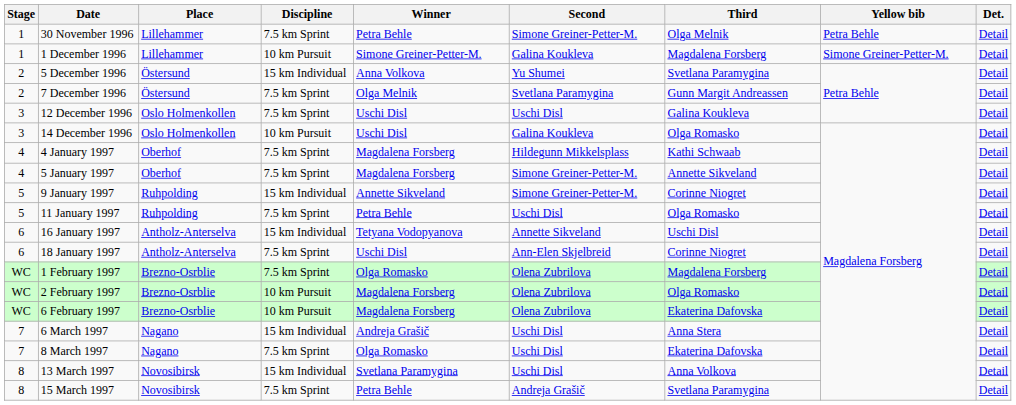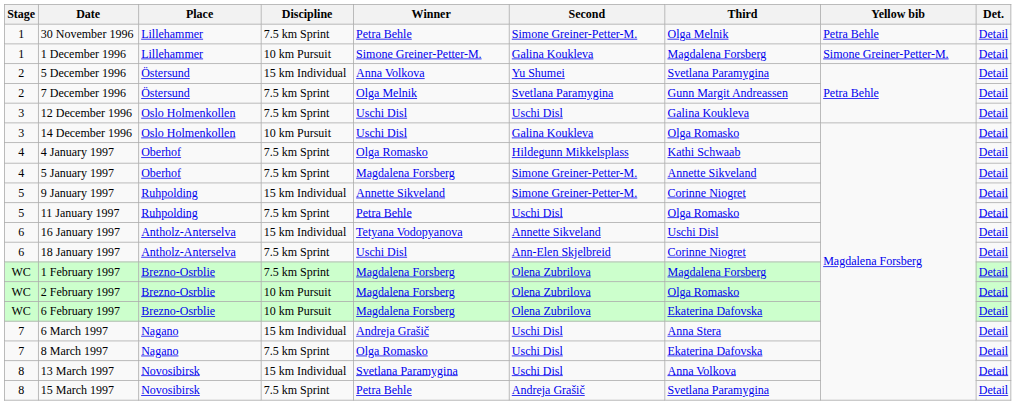 <table class="wikitable" style="font-size:95%;">
 <tr>
 <th width="10">Stage</th>
 <th width="120">Date</th>
 <th width="148">Place</th>
 <th width="110">Discipline</th>
 <th width="190">Winner</th>
 <th width="190">Second</th>
 <th width="190">Third</th>
 <th width="190">Yellow bib <br> </th>
 <th width="8">Det.</th>
 </tr>
 <tr>
 <td align=center>1</td>
 <td>30 November 1996</td>
 <td> <a href='#'>Lillehammer</a></td>
 <td>7.5 km Sprint</td>
 <td> <a href='#'>Petra Behle</a></td>
 <td> <a href='#'>Simone Greiner-Petter-M.</a></td>
 <td> <a href='#'>Olga Melnik</a></td>
 <td> <a href='#'>Petra Behle</a></td>
 <td><a href='#'>Detail</a></td>
 </tr>
 <tr>
 <td align=center>1</td>
 <td>1 December 1996</td>
 <td> <a href='#'>Lillehammer</a></td>
 <td>10 km Pursuit</td>
 <td> <a href='#'>Simone Greiner-Petter-M.</a></td>
 <td> <a href='#'>Galina Koukleva</a></td>
 <td> <a href='#'>Magdalena Forsberg</a></td>
 <td> <a href='#'>Simone Greiner-Petter-M.</a></td>
 <td><a href='#'>Detail</a></td>
 </tr>
 <tr>
 <td align=center>2</td>
 <td>5 December 1996</td>
 <td> <a href='#'>Östersund</a></td>
 <td>15 km Individual</td>
 <td> <a href='#'>Anna Volkova</a></td>
 <td> <a href='#'>Yu Shumei</a></td>
 <td> <a href='#'>Svetlana Paramygina</a></td>
 <td rowspan="3"> <a href='#'>Petra Behle</a></td>
 <td><a href='#'>Detail</a></td>
 </tr>
 <tr>
 <td align=center>2</td>
 <td>7 December 1996</td>
 <td> <a href='#'>Östersund</a></td>
 <td>7.5 km Sprint</td>
 <td> <a href='#'>Olga Melnik</a></td>
 <td> <a href='#'>Svetlana Paramygina</a></td>
 <td> <a href='#'>Gunn Margit Andreassen</a></td>
 <td><a href='#'>Detail</a></td>
 </tr>
 <tr>
 <td align=center>3</td>
 <td>12 December 1996</td>
 <td> <a href='#'>Oslo Holmenkollen</a></td>
 <td>7.5 km Sprint</td>
 <td> <a href='#'>Uschi Disl</a></td>
 <td> <a href='#'>Uschi Disl</a></td>
 <td> <a href='#'>Galina Koukleva</a></td>
 <td><a href='#'>Detail</a></td>
 </tr>
 <tr>
 <td align=center>3</td>
 <td>14 December 1996</td>
 <td> <a href='#'>Oslo Holmenkollen</a></td>
 <td>10 km Pursuit</td>
 <td> <a href='#'>Uschi Disl</a></td>
 <td> <a href='#'>Galina Koukleva</a></td>
 <td> <a href='#'>Olga Romasko</a></td>
 <td rowspan="14"> <a href='#'>Magdalena Forsberg</a></td>
 <td><a href='#'>Detail</a></td>
 </tr>
 <tr>
 <td align=center>4</td>
 <td>4 January 1997</td>
 <td> <a href='#'>Oberhof</a></td>
 <td>7.5 km Sprint</td>
-<td> <a href='#'>Magdalena Forsberg</a></td>
+<td> <a href='#'>Olga Romasko</a></td>
 <td> <a href='#'>Hildegunn Mikkelsplass</a></td>
 <td> <a href='#'>Kathi Schwaab</a></td>
 <td><a href='#'>Detail</a></td>
 </tr>
 <tr>
 <td align=center>4</td>
 <td>5 January 1997</td>
 <td> <a href='#'>Oberhof</a></td>
 <td>7.5 km Sprint</td>
 <td> <a href='#'>Magdalena Forsberg</a></td>
 <td> <a href='#'>Simone Greiner-Petter-M.</a></td>
 <td> <a href='#'>Annette Sikveland</a></td>
 <td><a href='#'>Detail</a></td>
 </tr>
 <tr>
 <td align=center>5</td>
 <td>9 January 1997</td>
 <td> <a href='#'>Ruhpolding</a></td>
 <td>15 km Individual</td>
 <td> <a href='#'>Annette Sikveland</a></td>
 <td> <a href='#'>Simone Greiner-Petter-M.</a></td>
 <td> <a href='#'>Corinne Niogret</a></td>
 <td><a href='#'>Detail</a></td>
 </tr>
 <tr>
 <td align=center>5</td>
 <td>11 January 1997</td>
 <td> <a href='#'>Ruhpolding</a></td>
 <td>7.5 km Sprint</td>
 <td> <a href='#'>Petra Behle</a></td>
 <td> <a href='#'>Uschi Disl</a></td>
 <td> <a href='#'>Olga Romasko</a></td>
 <td><a href='#'>Detail</a></td>
 </tr>
 <tr>
 <td align=center>6</td>
 <td>16 January 1997</td>
 <td> <a href='#'>Antholz-Anterselva</a></td>
 <td>15 km Individual</td>
 <td> <a href='#'>Tetyana Vodopyanova</a></td>
 <td> <a href='#'>Annette Sikveland</a></td>
 <td> <a href='#'>Uschi Disl</a></td>
 <td><a href='#'>Detail</a></td>
 </tr>
 <tr>
 <td align=center>6</td>
 <td>18 January 1997</td>
 <td> <a href='#'>Antholz-Anterselva</a></td>
 <td>7.5 km Sprint</td>
 <td> <a href='#'>Uschi Disl</a></td>
 <td> <a href='#'>Ann-Elen Skjelbreid</a></td>
 <td> <a href='#'>Corinne Niogret</a></td>
 <td><a href='#'>Detail</a></td>
 </tr>
 <tr style="background:#CCFFCC">
 <td align=center>WC</td>
 <td>1 February 1997</td>
 <td> <a href='#'>Brezno-Osrblie</a></td>
 <td>7.5 km Sprint</td>
-<td> <a href='#'>Olga Romasko</a></td>
+<td> <a href='#'>Magdalena Forsberg</a></td>
 <td> <a href='#'>Olena Zubrilova</a></td>
 <td> <a href='#'>Magdalena Forsberg</a></td>
 <td><a href='#'>Detail</a></td>
 </tr>
 <tr style="background:#CCFFCC">
 <td align=center>WC</td>
 <td>2 February 1997</td>
 <td> <a href='#'>Brezno-Osrblie</a></td>
 <td>10 km Pursuit</td>
 <td> <a href='#'>Magdalena Forsberg</a></td>
 <td> <a href='#'>Olena Zubrilova</a></td>
 <td> <a href='#'>Olga Romasko</a></td>
 <td><a href='#'>Detail</a></td>
 </tr>
 <tr style="background:#CCFFCC">
 <td align=center>WC</td>
 <td>6 February 1997</td>
 <td> <a href='#'>Brezno-Osrblie</a></td>
 <td>10 km Pursuit</td>
 <td> <a href='#'>Magdalena Forsberg</a></td>
 <td> <a href='#'>Olena Zubrilova</a></td>
 <td> <a href='#'>Ekaterina Dafovska</a></td>
 <td><a href='#'>Detail</a></td>
 </tr>
 <tr>
 <td align=center>7</td>
 <td>6 March 1997</td>
 <td> <a href='#'>Nagano</a></td>
 <td>15 km Individual</td>
 <td> <a href='#'>Andreja Grašič</a></td>
 <td> <a href='#'>Uschi Disl</a></td>
 <td> <a href='#'>Anna Stera</a></td>
 <td><a href='#'>Detail</a></td>
 </tr>
 <tr>
 <td align=center>7</td>
 <td>8 March 1997</td>
 <td> <a href='#'>Nagano</a></td>
 <td>7.5 km Sprint</td>
 <td> <a href='#'>Olga Romasko</a></td>
 <td> <a href='#'>Uschi Disl</a></td>
 <td> <a href='#'>Ekaterina Dafovska</a></td>
 <td><a href='#'>Detail</a></td>
 </tr>
 <tr>
 <td align=center>8</td>
 <td>13 March 1997</td>
 <td> <a href='#'>Novosibirsk</a></td>
 <td>15 km Individual</td>
 <td> <a href='#'>Svetlana Paramygina</a></td>
 <td> <a href='#'>Uschi Disl</a></td>
 <td> <a href='#'>Anna Volkova</a></td>
 <td><a href='#'>Detail</a></td>
 </tr>
 <tr>
 <td align=center>8</td>
 <td>15 March 1997</td>
 <td> <a href='#'>Novosibirsk</a></td>
 <td>7.5 km Sprint</td>
 <td> <a href='#'>Petra Behle</a></td>
 <td> <a href='#'>Andreja Grašič</a></td>
 <td> <a href='#'>Svetlana Paramygina</a></td>
 <td><a href='#'>Detail</a></td>
 </tr>
 </table>
